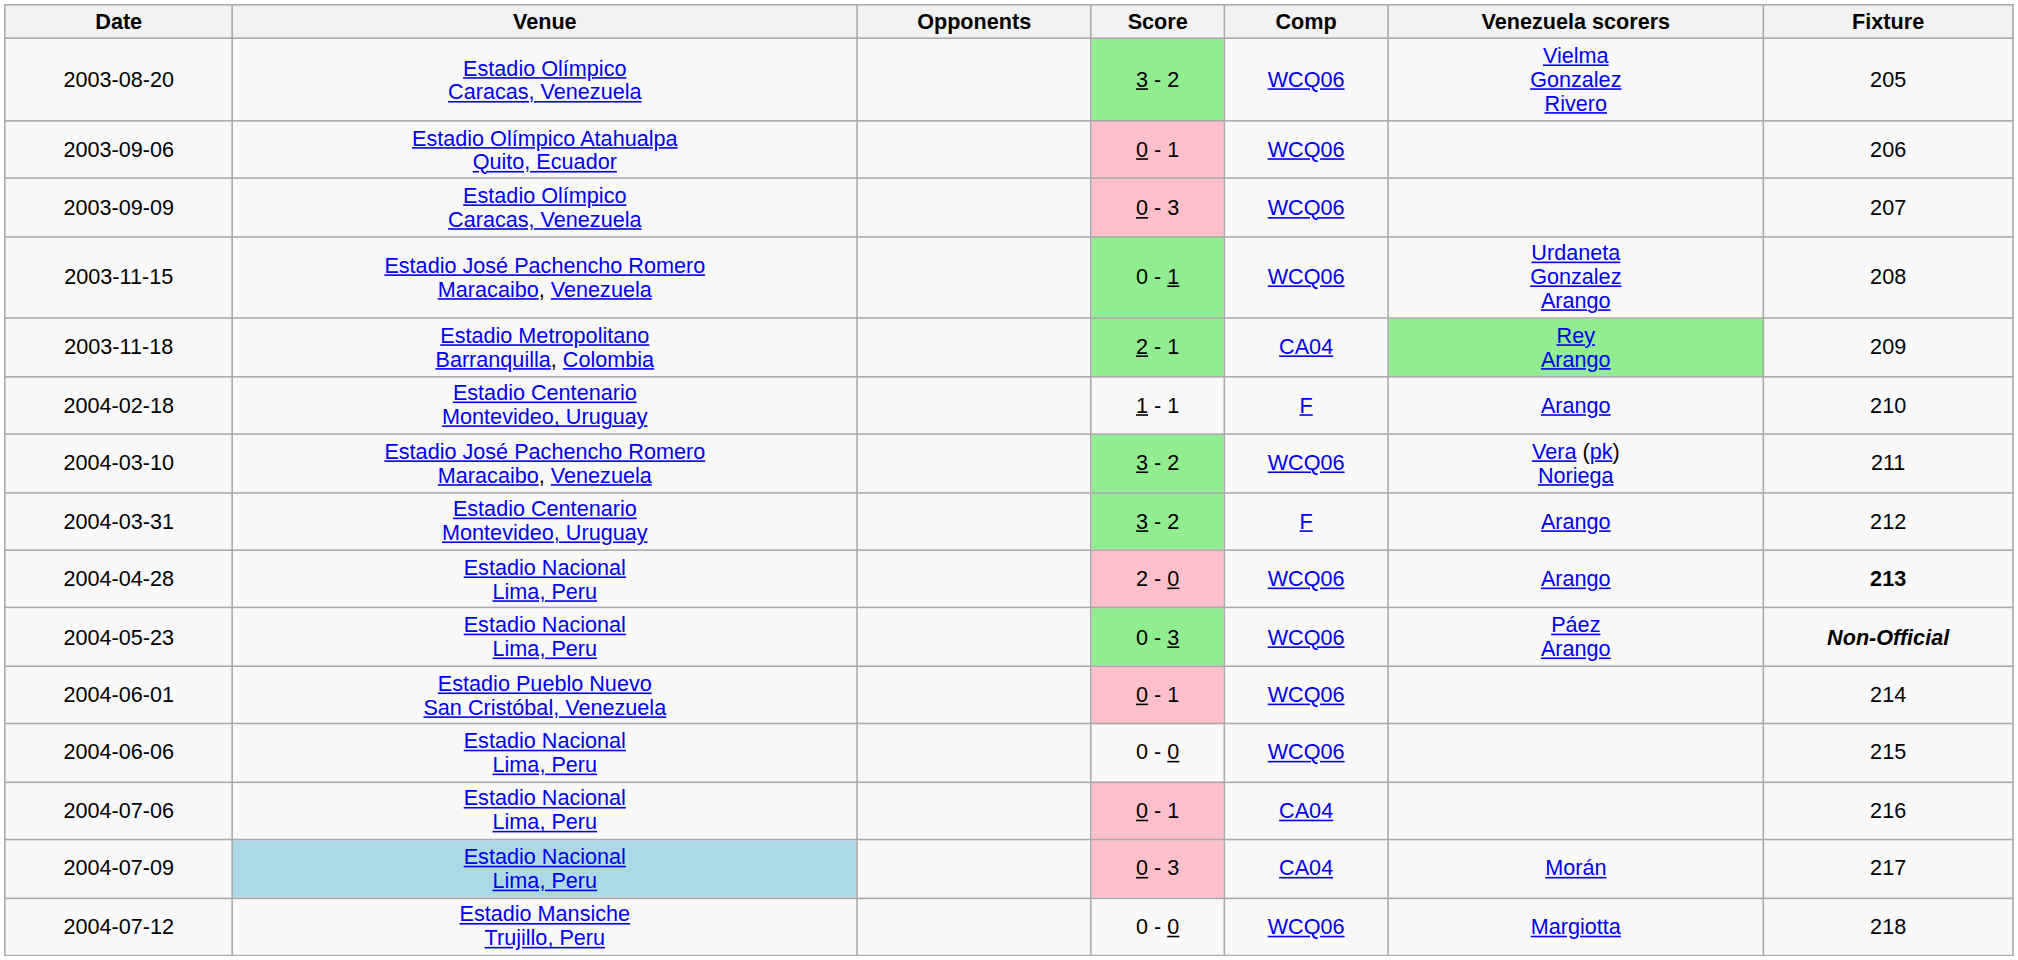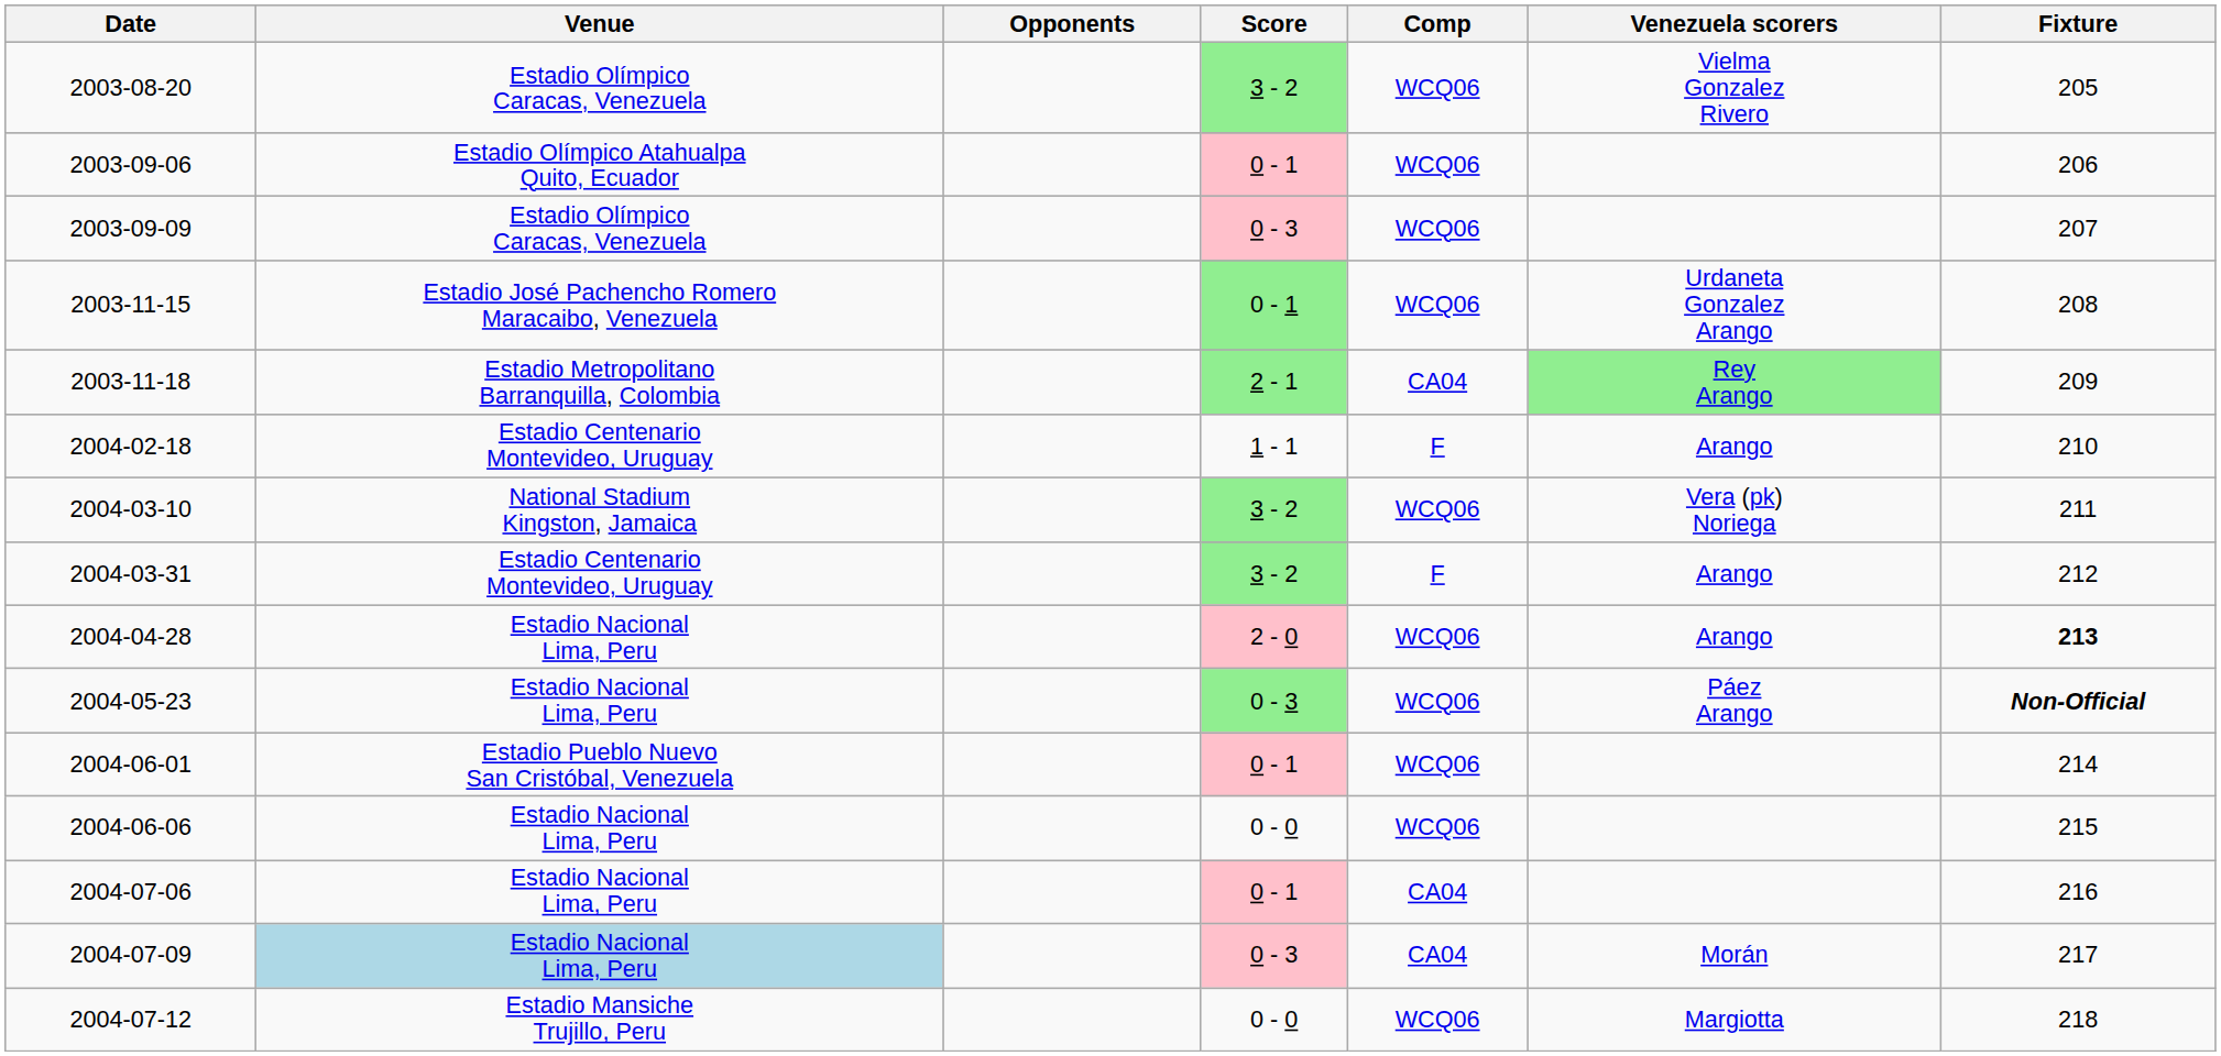 <table class="wikitable" style="font-size:85%; text-align:center;" width="100%">
 <tr>
 <th>Date</th>
 <th>Venue</th>
 <th>Opponents</th>
 <th>Score</th>
 <th>Comp</th>
 <th>Venezuela scorers</th>
 <th>Fixture </th>
 </tr>
 <tr>
 <td>2003-08-20</td>
 <td><a href='#'>Estadio Olímpico</a><br><a href='#'>Caracas, Venezuela</a></td>
 <td></td>
 <td bgcolor="lightgreen"><u>3</u> - 2</td>
 <td><a href='#'>WCQ06</a></td>
 <td><a href='#'>Vielma</a>  <br> <a href='#'>Gonzalez</a>  <br> <a href='#'>Rivero</a> </td>
 <td>205</td>
 </tr>
 <tr>
 <td>2003-09-06</td>
 <td><a href='#'>Estadio Olímpico Atahualpa</a><br><a href='#'>Quito, Ecuador</a></td>
 <td></td>
 <td bgcolor="pink"><u>0</u> - 1</td>
 <td><a href='#'>WCQ06</a></td>
 <td></td>
 <td>206</td>
 </tr>
 <tr>
 <td>2003-09-09</td>
 <td><a href='#'>Estadio Olímpico</a><br><a href='#'>Caracas, Venezuela</a></td>
 <td></td>
 <td bgcolor="pink"><u>0</u> - 3</td>
 <td><a href='#'>WCQ06</a></td>
 <td></td>
 <td>207</td>
 </tr>
 <tr>
 <td>2003-11-15</td>
 <td><a href='#'>Estadio José Pachencho Romero</a><br><a href='#'>Maracaibo</a>, <a href='#'>Venezuela</a></td>
 <td></td>
 <td bgcolor="lightgreen">0 - <u>1</u></td>
 <td><a href='#'>WCQ06</a></td>
 <td><a href='#'>Urdaneta</a>  <br> <a href='#'>Gonzalez</a>  <br> <a href='#'>Arango</a> </td>
 <td>208</td>
 </tr>
 <tr>
 <td>2003-11-18</td>
 <td><a href='#'>Estadio Metropolitano</a><br><a href='#'>Barranquilla</a>, <a href='#'>Colombia</a></td>
 <td></td>
 <td bgcolor="lightgreen"><u>2</u> - 1</td>
 <td><a href='#'>CA04</a></td>
 <td style="background: lightgreen;"><a href='#'>Rey</a>  <br> <a href='#'>Arango</a> </td>
 <td>209</td>
 </tr>
 <tr>
 <td>2004-02-18</td>
 <td><a href='#'>Estadio Centenario</a><br><a href='#'>Montevideo, Uruguay</a></td>
 <td></td>
 <td><u>1</u> - 1</td>
 <td><a href='#'>F</a></td>
 <td><a href='#'>Arango</a> </td>
 <td>210</td>
 </tr>
 <tr>
 <td>2004-03-10</td>
-<td><a href='#'>Estadio José Pachencho Romero</a><br><a href='#'>Maracaibo</a>, <a href='#'>Venezuela</a></td>
+<td><a href='#'>National Stadium</a><br><a href='#'>Kingston</a>, <a href='#'>Jamaica</a></td>
 <td></td>
 <td bgcolor="lightgreen"><u>3</u> - 2</td>
 <td><a href='#'>WCQ06</a></td>
 <td><a href='#'>Vera</a>  (<a href='#'>pk</a>) <br> <a href='#'>Noriega</a> </td>
 <td>211</td>
 </tr>
 <tr>
 <td>2004-03-31</td>
 <td><a href='#'>Estadio Centenario</a><br><a href='#'>Montevideo, Uruguay</a></td>
 <td></td>
 <td bgcolor="lightgreen"><u>3</u> - 2</td>
 <td><a href='#'>F</a></td>
 <td><a href='#'>Arango</a> </td>
 <td>212</td>
 </tr>
 <tr>
 <td>2004-04-28</td>
 <td><a href='#'>Estadio Nacional</a><br><a href='#'>Lima, Peru</a></td>
 <td></td>
 <td bgcolor="pink">2 - <u>0</u></td>
 <td><a href='#'>WCQ06</a></td>
 <td><a href='#'>Arango</a> </td>
 <td><strong>213</strong></td>
 </tr>
 <tr>
 <td>2004-05-23</td>
 <td><a href='#'>Estadio Nacional</a><br><a href='#'>Lima, Peru</a></td>
 <td></td>
 <td bgcolor="lightgreen">0 - <u>3</u></td>
 <td><a href='#'>WCQ06</a></td>
 <td><a href='#'>Páez</a>  <br> <a href='#'>Arango</a> </td>
 <td><strong><em>Non-Official</em> </strong></td>
 </tr>
 <tr>
 <td>2004-06-01</td>
 <td><a href='#'>Estadio Pueblo Nuevo</a><br><a href='#'>San Cristóbal, Venezuela</a></td>
 <td></td>
 <td bgcolor="pink"><u>0</u> - 1</td>
 <td><a href='#'>WCQ06</a></td>
 <td></td>
 <td>214</td>
 </tr>
 <tr>
 <td>2004-06-06</td>
 <td><a href='#'>Estadio Nacional</a><br><a href='#'>Lima, Peru</a></td>
 <td></td>
 <td>0 - <u>0</u></td>
 <td><a href='#'>WCQ06</a></td>
 <td></td>
 <td>215</td>
 </tr>
 <tr>
 <td>2004-07-06</td>
 <td><a href='#'>Estadio Nacional</a><br><a href='#'>Lima, Peru</a></td>
 <td></td>
 <td bgcolor="pink"><u>0</u> - 1</td>
 <td><a href='#'>CA04</a></td>
 <td></td>
 <td>216</td>
 </tr>
 <tr>
 <td>2004-07-09</td>
 <td style="background: lightblue;"><a href='#'>Estadio Nacional</a><br><a href='#'>Lima, Peru</a></td>
 <td></td>
 <td bgcolor="pink"><u>0</u> - 3</td>
 <td><a href='#'>CA04</a></td>
 <td><a href='#'>Morán</a> </td>
 <td>217</td>
 </tr>
 <tr>
 <td>2004-07-12</td>
 <td><a href='#'>Estadio Mansiche</a><br><a href='#'>Trujillo, Peru</a></td>
 <td></td>
 <td>0 - <u>0</u></td>
 <td><a href='#'>WCQ06</a></td>
 <td><a href='#'>Margiotta</a> </td>
 <td>218</td>
 </tr>
 </table>
